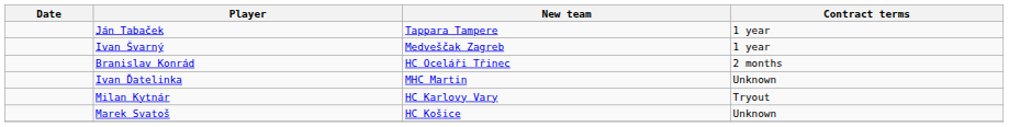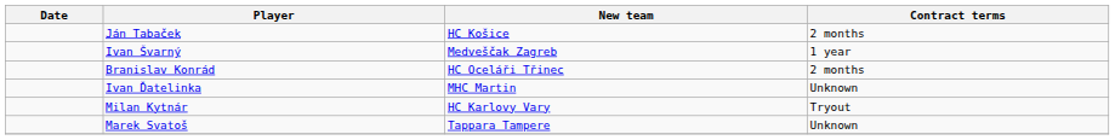 <table class="wikitable" style="width:100%;">
 <tr style="text-align:center; background:#ddd;">
 <th>Date</th>
 <th>Player</th>
 <th>New team</th>
 <th>Contract terms</th>
 </tr>
 <tr>
 <td></td>
 <td> <a href='#'>Ján Tabaček</a></td>
-<td> <a href='#'>Tappara Tampere</a></td>
-<td>1 year</td>
+<td> <a href='#'>HC Košice</a></td>
+<td>2 months</td>
 </tr>
 <tr>
 <td></td>
 <td> <a href='#'>Ivan Švarný</a></td>
 <td> <a href='#'>Medveščak Zagreb</a></td>
 <td>1 year</td>
 </tr>
 <tr>
 <td></td>
 <td> <a href='#'>Branislav Konrád</a></td>
 <td> <a href='#'>HC Oceláři Třinec</a></td>
 <td>2 months</td>
 </tr>
 <tr>
 <td></td>
 <td> <a href='#'>Ivan Ďatelinka</a></td>
 <td> <a href='#'>MHC Martin</a></td>
 <td>Unknown</td>
 </tr>
 <tr>
 <td></td>
 <td> <a href='#'>Milan Kytnár</a></td>
 <td> <a href='#'>HC Karlovy Vary</a></td>
 <td>Tryout</td>
 </tr>
 <tr>
 <td></td>
 <td> <a href='#'>Marek Svatoš</a></td>
-<td> <a href='#'>HC Košice</a></td>
+<td> <a href='#'>Tappara Tampere</a></td>
 <td>Unknown</td>
 </tr>
 <tr>
 </tr>
 </table>
